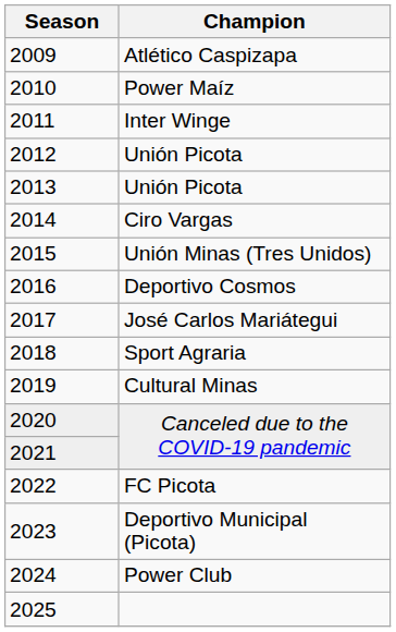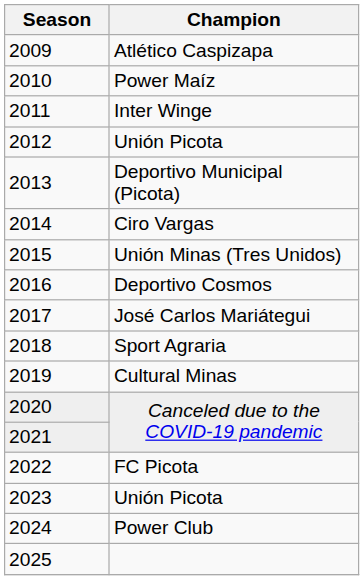 <table class="wikitable sortable">
 <tr>
 <th width=80px>Season</th>
 <th width=200px>Champion</th>
 </tr>
 <tr>
 <td>2009</td>
 <td>Atlético Caspizapa</td>
 </tr>
 <tr>
 <td>2010</td>
 <td>Power Maíz</td>
 </tr>
 <tr>
 <td>2011</td>
 <td>Inter Winge</td>
 </tr>
 <tr>
 <td>2012</td>
 <td>Unión Picota</td>
 </tr>
 <tr>
 <td>2013</td>
-<td>Unión Picota</td>
+<td>Deportivo Municipal (Picota)</td>
 </tr>
 <tr>
 <td>2014</td>
 <td>Ciro Vargas</td>
 </tr>
 <tr>
 <td>2015</td>
 <td>Unión Minas (Tres Unidos)</td>
 </tr>
 <tr>
 <td>2016</td>
 <td>Deportivo Cosmos</td>
 </tr>
 <tr>
 <td>2017</td>
 <td>José Carlos Mariátegui</td>
 </tr>
 <tr>
 <td>2018</td>
 <td>Sport Agraria</td>
 </tr>
 <tr>
 <td>2019</td>
 <td>Cultural Minas</td>
 </tr>
 <tr bgcolor=#efefef>
 <td>2020</td>
 <td rowspan=2 colspan="1" align=center><em>Canceled due to the <a href='#'>COVID-19 pandemic</a></em></td>
 </tr>
 <tr bgcolor=#efefef>
 <td>2021</td>
 </tr>
 <tr>
 <td>2022</td>
 <td>FC Picota</td>
 </tr>
 <tr>
 <td>2023</td>
-<td>Deportivo Municipal (Picota)</td>
+<td>Unión Picota</td>
 </tr>
 <tr>
 <td>2024</td>
 <td>Power Club</td>
 </tr>
 <tr>
 <td>2025</td>
 <td></td>
 </tr>
 <tr>
 </tr>
 </table>
